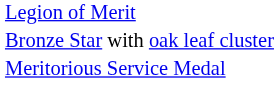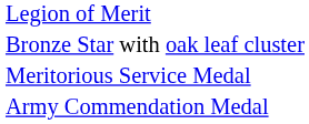 <table>
 <tr>
 <td></td>
 <td><a href='#'>Legion of Merit</a></td>
 </tr>
 <tr>
 <td></td>
 <td><a href='#'>Bronze Star</a> with <a href='#'>oak leaf cluster</a></td>
 </tr>
 <tr>
 <td></td>
 <td><a href='#'>Meritorious Service Medal</a></td>
 </tr>
+<tr>
+<td></td>
+<td><a href='#'>Army Commendation Medal</a></td>
+</tr>
 </table>
